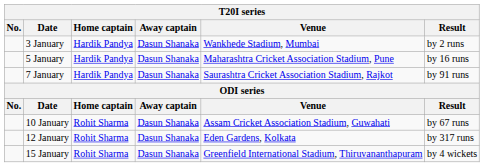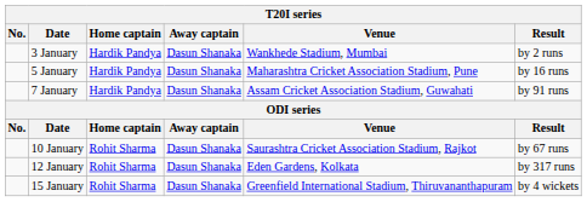 <table class="wikitable">
 <tr>
 <th colspan="9">T20I series</th>
 </tr>
 <tr>
 <th>No.</th>
 <th>Date</th>
 <th>Home captain</th>
 <th>Away captain</th>
 <th>Venue</th>
 <th>Result</th>
 </tr>
 <tr>
 <td></td>
 <td>3 January</td>
 <td><a href='#'>Hardik Pandya</a></td>
 <td><a href='#'>Dasun Shanaka</a></td>
 <td><a href='#'>Wankhede Stadium</a>, <a href='#'>Mumbai</a></td>
 <td> by 2 runs</td>
 </tr>
 <tr>
 <td></td>
 <td>5 January</td>
 <td><a href='#'>Hardik Pandya</a></td>
 <td><a href='#'>Dasun Shanaka</a></td>
 <td><a href='#'>Maharashtra Cricket Association Stadium</a>, <a href='#'>Pune</a></td>
 <td> by 16 runs</td>
 </tr>
 <tr>
 <td></td>
 <td>7 January</td>
 <td><a href='#'>Hardik Pandya</a></td>
 <td><a href='#'>Dasun Shanaka</a></td>
-<td><a href='#'>Saurashtra Cricket Association Stadium</a>, <a href='#'>Rajkot</a></td>
+<td><a href='#'>Assam Cricket Association Stadium</a>, <a href='#'>Guwahati</a></td>
 <td> by 91 runs</td>
 </tr>
 <tr>
 <th colspan="9">ODI series</th>
 </tr>
 <tr>
 <th>No.</th>
 <th>Date</th>
 <th>Home captain</th>
 <th>Away captain</th>
 <th>Venue</th>
 <th>Result</th>
 </tr>
 <tr>
 <td></td>
 <td>10 January</td>
 <td><a href='#'>Rohit Sharma</a></td>
 <td><a href='#'>Dasun Shanaka</a></td>
-<td><a href='#'>Assam Cricket Association Stadium</a>, <a href='#'>Guwahati</a></td>
+<td><a href='#'>Saurashtra Cricket Association Stadium</a>, <a href='#'>Rajkot</a></td>
 <td> by 67 runs</td>
 </tr>
 <tr>
 <td></td>
 <td>12 January</td>
 <td><a href='#'>Rohit Sharma</a></td>
 <td><a href='#'>Dasun Shanaka</a></td>
 <td><a href='#'>Eden Gardens</a>, <a href='#'>Kolkata</a></td>
 <td> by 317 runs</td>
 </tr>
 <tr>
 <td></td>
 <td>15 January</td>
 <td><a href='#'>Rohit Sharma</a></td>
 <td><a href='#'>Dasun Shanaka</a></td>
 <td><a href='#'>Greenfield International Stadium</a>, <a href='#'>Thiruvananthapuram</a></td>
 <td> by 4 wickets</td>
 </tr>
 </table>
